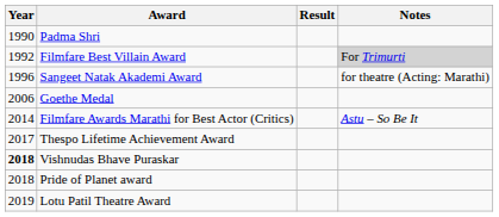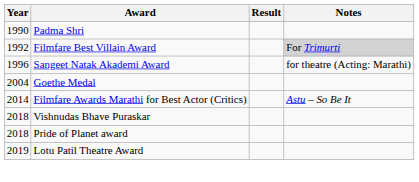 <table class="wikitable">
 <tr>
 <th>Year</th>
 <th>Award</th>
 <th>Result</th>
 <th>Notes</th>
 </tr>
 <tr>
 <td>1990</td>
 <td><a href='#'>Padma Shri</a></td>
 <td></td>
 <td></td>
 </tr>
 <tr>
 <td>1992</td>
 <td><a href='#'>Filmfare Best Villain Award</a></td>
 <td></td>
 <td style="background: lightgrey;">For <em><a href='#'>Trimurti</a></em></td>
 </tr>
 <tr>
 <td>1996</td>
 <td><a href='#'>Sangeet Natak Akademi Award</a></td>
 <td></td>
 <td>for theatre (Acting: Marathi)</td>
 </tr>
 <tr>
-<td>2006</td>
+<td>2004</td>
 <td><a href='#'>Goethe Medal</a></td>
 <td></td>
 <td></td>
 </tr>
 <tr>
 <td>2014</td>
 <td><a href='#'>Filmfare Awards Marathi</a> for Best Actor (Critics)</td>
 <td></td>
 <td><em><a href='#'>Astu</a> – So Be It</em></td>
 </tr>
 <tr>
-<td>2017</td>
-<td>Thespo Lifetime Achievement Award</td>
-<td></td>
-<td></td>
-</tr>
-<tr>
-<td><strong>2018</strong></td>
+<td>2018</td>
 <td>Vishnudas Bhave Puraskar</td>
 <td></td>
 <td></td>
 </tr>
 <tr>
 <td>2018</td>
 <td>Pride of Planet award</td>
 <td></td>
 <td></td>
 </tr>
 <tr>
 <td>2019</td>
 <td>Lotu Patil Theatre Award</td>
 <td></td>
 <td></td>
 </tr>
 </table>
